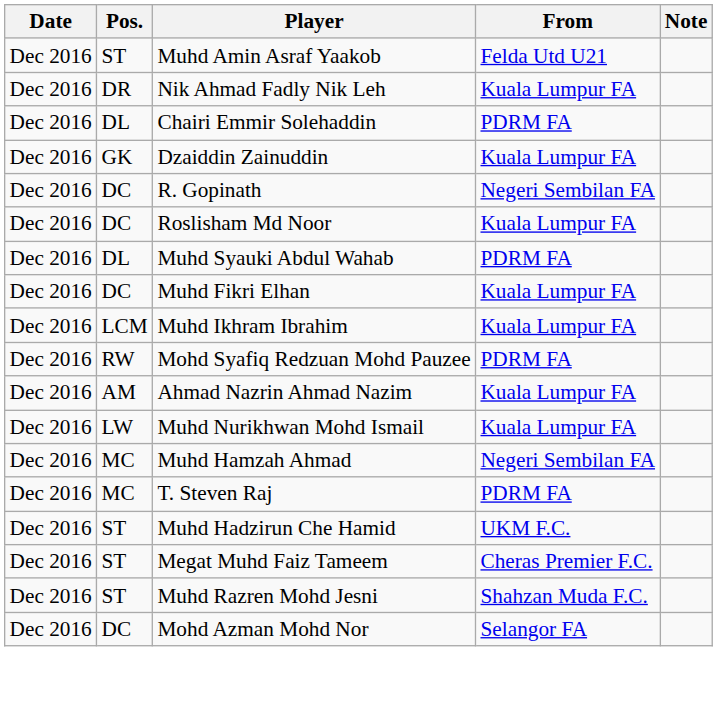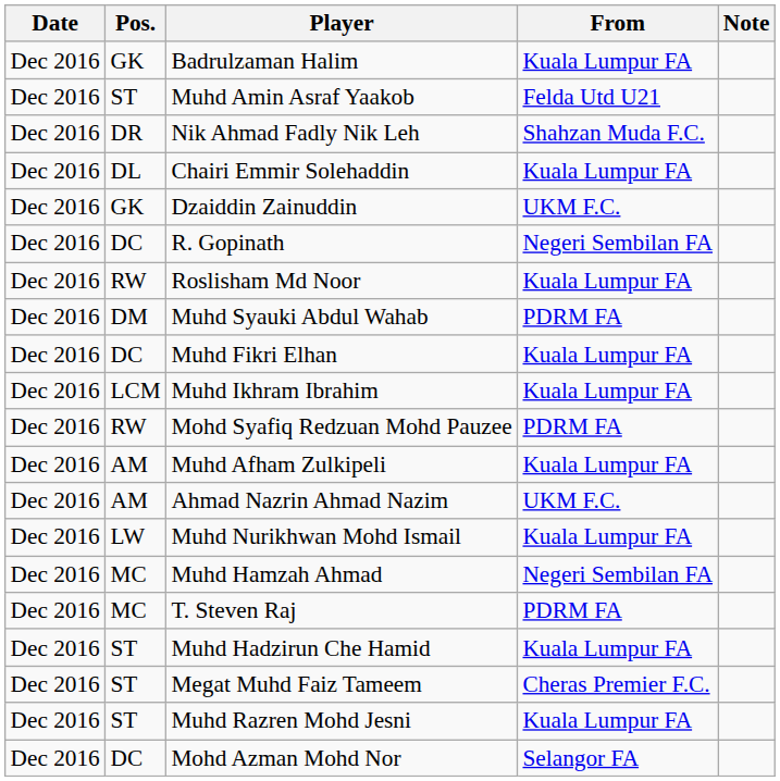 <table class="wikitable sortable">
 <tr>
 <th>Date</th>
 <th>Pos.</th>
 <th>Player</th>
 <th>From</th>
 <th>Note</th>
+</tr>
+<tr>
+<td>Dec 2016</td>
+<td>GK</td>
+<td> Badrulzaman Halim</td>
+<td> <a href='#'>Kuala Lumpur FA</a></td>
+<td></td>
 </tr>
 <tr>
 <td>Dec 2016</td>
 <td>ST</td>
 <td> Muhd Amin Asraf Yaakob</td>
 <td> <a href='#'>Felda Utd U21</a></td>
 <td></td>
 </tr>
 <tr>
 <td>Dec 2016</td>
 <td>DR</td>
 <td> Nik Ahmad Fadly Nik Leh</td>
-<td> <a href='#'>Kuala Lumpur FA</a></td>
+<td> <a href='#'>Shahzan Muda F.C.</a></td>
 <td></td>
 </tr>
 <tr>
 <td>Dec 2016</td>
 <td>DL</td>
 <td> Chairi Emmir Solehaddin</td>
-<td> <a href='#'>PDRM FA</a></td>
+<td> <a href='#'>Kuala Lumpur FA</a></td>
 <td></td>
 </tr>
 <tr>
 <td>Dec 2016</td>
 <td>GK</td>
 <td> Dzaiddin Zainuddin</td>
-<td> <a href='#'>Kuala Lumpur FA</a></td>
+<td> <a href='#'>UKM F.C.</a></td>
 <td></td>
 </tr>
 <tr>
 <td>Dec 2016</td>
 <td>DC</td>
 <td> R. Gopinath</td>
 <td> <a href='#'>Negeri Sembilan FA</a></td>
 <td></td>
 </tr>
 <tr>
 <td>Dec 2016</td>
-<td>DC</td>
+<td>RW</td>
 <td> Roslisham Md Noor</td>
 <td> <a href='#'>Kuala Lumpur FA</a></td>
 <td></td>
 </tr>
 <tr>
 <td>Dec 2016</td>
-<td>DL</td>
+<td>DM</td>
 <td> Muhd Syauki Abdul Wahab</td>
 <td> <a href='#'>PDRM FA</a></td>
 <td></td>
 </tr>
 <tr>
 <td>Dec 2016</td>
 <td>DC</td>
 <td> Muhd Fikri Elhan</td>
 <td> <a href='#'>Kuala Lumpur FA</a></td>
 <td></td>
 </tr>
 <tr>
 <td>Dec 2016</td>
 <td>LCM</td>
 <td> Muhd Ikhram Ibrahim</td>
 <td> <a href='#'>Kuala Lumpur FA</a></td>
 <td></td>
 </tr>
 <tr>
 <td>Dec 2016</td>
 <td>RW</td>
 <td> Mohd Syafiq Redzuan Mohd Pauzee</td>
 <td> <a href='#'>PDRM FA</a></td>
 <td></td>
 </tr>
 <tr>
 <td>Dec 2016</td>
 <td>AM</td>
+<td> Muhd Afham Zulkipeli</td>
+<td> <a href='#'>Kuala Lumpur FA</a></td>
+<td></td>
+</tr>
+<tr>
+<td>Dec 2016</td>
+<td>AM</td>
 <td> Ahmad Nazrin Ahmad Nazim</td>
-<td> <a href='#'>Kuala Lumpur FA</a></td>
+<td> <a href='#'>UKM F.C.</a></td>
 <td></td>
 </tr>
 <tr>
 <td>Dec 2016</td>
 <td>LW</td>
 <td> Muhd Nurikhwan Mohd Ismail</td>
 <td> <a href='#'>Kuala Lumpur FA</a></td>
 <td></td>
 </tr>
 <tr>
 <td>Dec 2016</td>
 <td>MC</td>
 <td> Muhd Hamzah Ahmad</td>
 <td> <a href='#'>Negeri Sembilan FA</a></td>
 <td></td>
 </tr>
 <tr>
 <td>Dec 2016</td>
 <td>MC</td>
 <td> T. Steven Raj</td>
 <td> <a href='#'>PDRM FA</a></td>
 <td></td>
 </tr>
 <tr>
 <td>Dec 2016</td>
 <td>ST</td>
 <td> Muhd Hadzirun Che Hamid</td>
-<td> <a href='#'>UKM F.C.</a></td>
+<td> <a href='#'>Kuala Lumpur FA</a></td>
 <td></td>
 </tr>
 <tr>
 <td>Dec 2016</td>
 <td>ST</td>
 <td> Megat Muhd Faiz Tameem</td>
 <td> <a href='#'>Cheras Premier F.C.</a></td>
 <td></td>
 </tr>
 <tr>
 <td>Dec 2016</td>
 <td>ST</td>
 <td> Muhd Razren Mohd Jesni</td>
-<td> <a href='#'>Shahzan Muda F.C.</a></td>
+<td> <a href='#'>Kuala Lumpur FA</a></td>
 <td></td>
 </tr>
 <tr>
 <td>Dec 2016</td>
 <td>DC</td>
 <td> Mohd Azman Mohd Nor</td>
 <td> <a href='#'>Selangor FA</a></td>
 <td></td>
 </tr>
 </table>
